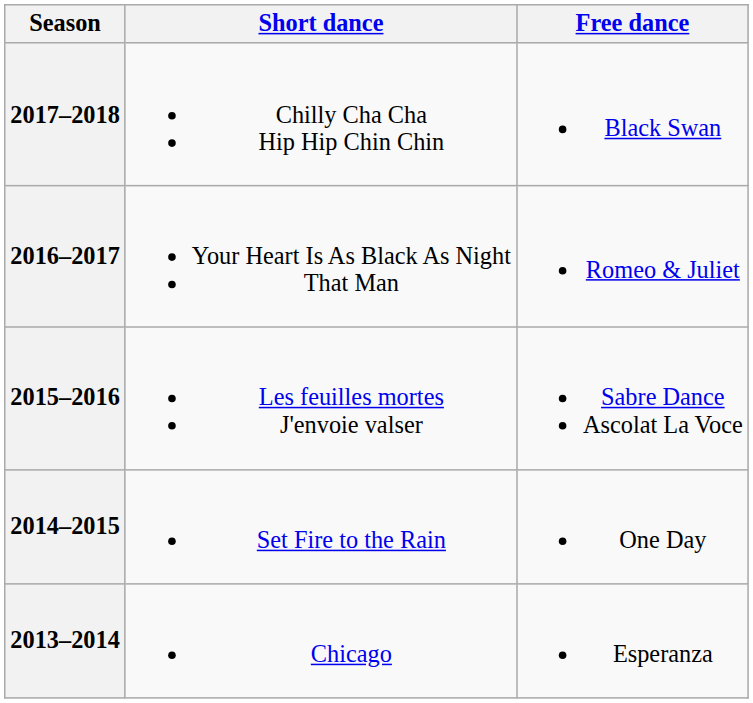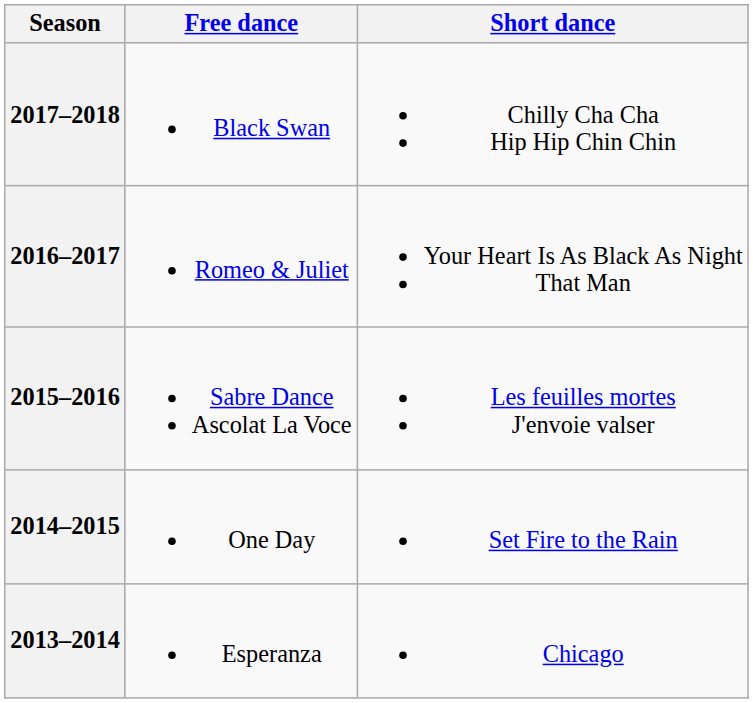 <table class=wikitable style=text-align:center>
 <tr>
 <th>Season</th>
+<th><a href='#'>Free dance</a></th>
 <th><a href='#'>Short dance</a></th>
-<th><a href='#'>Free dance</a></th>
 </tr>
 <tr>
 <th>2017–2018 <br> </th>
+<td><br><ul><li><a href='#'>Black Swan</a> <br></li></ul></td>
 <td><br><ul><li> Chilly Cha Cha <br></li><li> Hip Hip Chin Chin <br></li></ul></td>
-<td><br><ul><li><a href='#'>Black Swan</a> <br></li></ul></td>
 </tr>
 <tr>
 <th>2016–2017 <br> </th>
+<td><br><ul><li><a href='#'>Romeo & Juliet</a> <br></li></ul></td>
 <td><br><ul><li> Your Heart Is As Black As Night <br></li><li> That Man <br></li></ul></td>
-<td><br><ul><li><a href='#'>Romeo & Juliet</a> <br></li></ul></td>
 </tr>
 <tr>
 <th>2015–2016 <br> </th>
+<td><br><ul><li><a href='#'>Sabre Dance</a> <br></li><li>Ascolat La Voce <br></li></ul></td>
 <td><br><ul><li> <a href='#'>Les feuilles mortes</a> <br></li><li> J'envoie valser <br></li></ul></td>
-<td><br><ul><li><a href='#'>Sabre Dance</a> <br></li><li>Ascolat La Voce <br></li></ul></td>
 </tr>
 <tr>
 <th>2014–2015</th>
+<td><br><ul><li>One Day <br></li></ul></td>
 <td><br><ul><li> <a href='#'>Set Fire to the Rain</a> <br></li></ul></td>
-<td><br><ul><li>One Day <br></li></ul></td>
 </tr>
 <tr>
 <th>2013–2014</th>
+<td><br><ul><li>Esperanza <br></li></ul></td>
 <td><br><ul><li> <a href='#'>Chicago</a> <br></li></ul></td>
-<td><br><ul><li>Esperanza <br></li></ul></td>
 </tr>
 </table>
